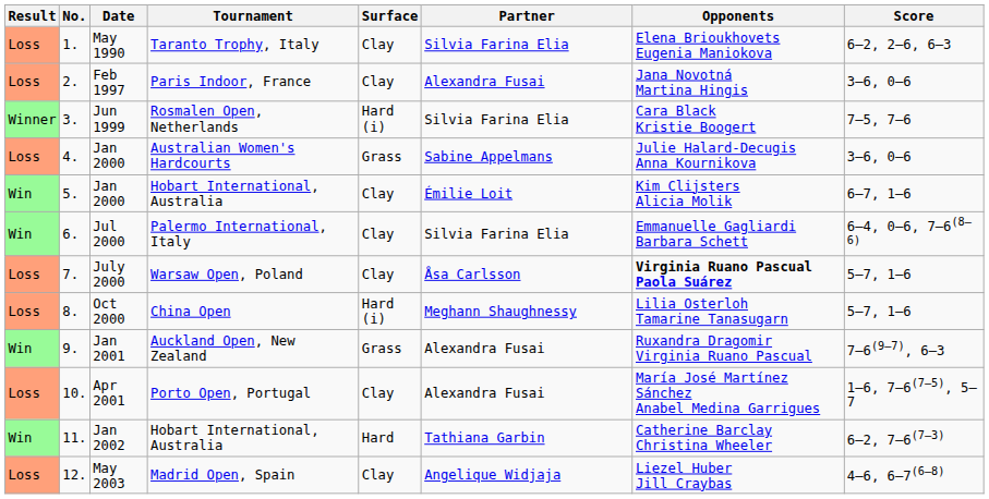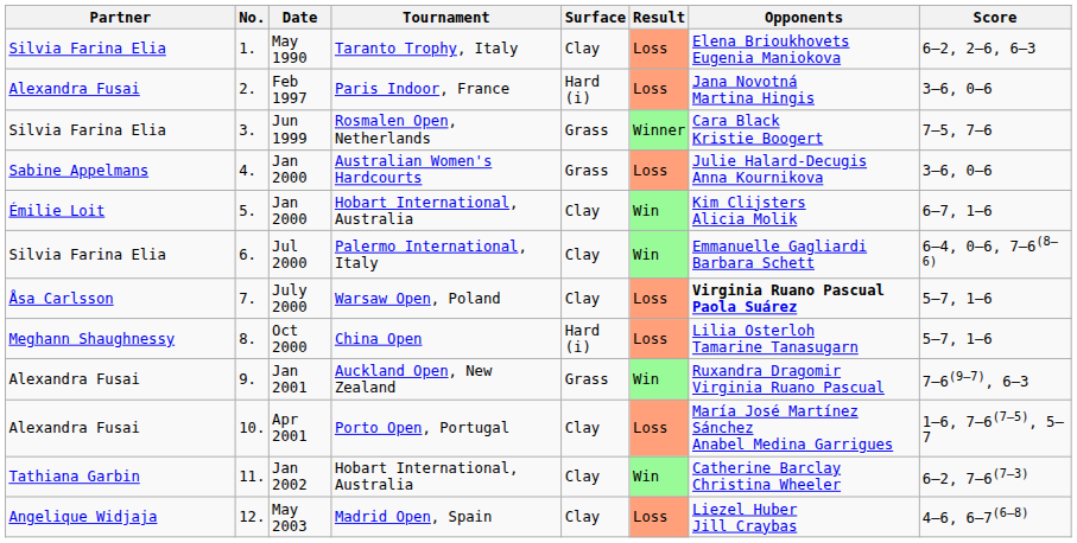 <table class="sortable wikitable">
 <tr>
-<th>Result</th>
+<th style="width:200px">Partner</th>
 <th style="width:20px">No.</th>
 <th style="width:50px">Date</th>
 <th style="width:200px">Tournament</th>
 <th style="width:50px">Surface</th>
-<th style="width:200px">Partner</th>
+<th>Result</th>
 <th style="width:200px">Opponents</th>
 <th style="width:130px" class="unsortable">Score</th>
 </tr>
 <tr>
-<td style="background:#ffa07a;">Loss</td>
+<td> <a href='#'>Silvia Farina Elia</a></td>
 <td>1.</td>
 <td>May 1990</td>
 <td><a href='#'>Taranto Trophy</a>, Italy</td>
 <td>Clay</td>
-<td> <a href='#'>Silvia Farina Elia</a></td>
+<td style="background:#ffa07a;">Loss</td>
 <td> <a href='#'>Elena Brioukhovets</a> <br>  <a href='#'>Eugenia Maniokova</a></td>
 <td>6–2, 2–6, 6–3</td>
 </tr>
 <tr>
-<td style="background:#ffa07a;">Loss</td>
+<td> <a href='#'>Alexandra Fusai</a></td>
 <td>2.</td>
 <td>Feb 1997</td>
 <td><a href='#'>Paris Indoor</a>, France</td>
-<td>Clay</td>
-<td> <a href='#'>Alexandra Fusai</a></td>
+<td>Hard (i)</td>
+<td style="background:#ffa07a;">Loss</td>
 <td> <a href='#'>Jana Novotná</a> <br>  <a href='#'>Martina Hingis</a></td>
 <td>3–6, 0–6</td>
 </tr>
 <tr>
-<td bgcolor="98FB98">Winner</td>
+<td> Silvia Farina Elia</td>
 <td>3.</td>
 <td>Jun 1999</td>
 <td><a href='#'>Rosmalen Open</a>, Netherlands</td>
-<td>Hard (i)</td>
-<td> Silvia Farina Elia</td>
+<td>Grass</td>
+<td bgcolor="98FB98">Winner</td>
 <td> <a href='#'>Cara Black</a> <br>  <a href='#'>Kristie Boogert</a></td>
 <td>7–5, 7–6</td>
 </tr>
 <tr>
-<td style="background:#ffa07a;">Loss</td>
+<td> <a href='#'>Sabine Appelmans</a></td>
 <td>4.</td>
 <td>Jan 2000</td>
 <td><a href='#'>Australian Women's Hardcourts</a></td>
 <td>Grass</td>
-<td> <a href='#'>Sabine Appelmans</a></td>
+<td style="background:#ffa07a;">Loss</td>
 <td> <a href='#'>Julie Halard-Decugis</a> <br>  <a href='#'>Anna Kournikova</a></td>
 <td>3–6, 0–6</td>
 </tr>
 <tr>
-<td style="background:#98fb98;">Win</td>
+<td> <a href='#'>Émilie Loit</a></td>
 <td>5.</td>
 <td>Jan 2000</td>
 <td><a href='#'>Hobart International</a>, Australia</td>
 <td>Clay</td>
-<td> <a href='#'>Émilie Loit</a></td>
+<td style="background:#98fb98;">Win</td>
 <td> <a href='#'>Kim Clijsters</a> <br>  <a href='#'>Alicia Molik</a></td>
 <td>6–7, 1–6</td>
 </tr>
 <tr>
-<td style="background:#98fb98;">Win</td>
+<td> Silvia Farina Elia</td>
 <td>6.</td>
 <td>Jul 2000</td>
 <td><a href='#'>Palermo International</a>, Italy</td>
 <td>Clay</td>
-<td> Silvia Farina Elia</td>
+<td style="background:#98fb98;">Win</td>
 <td> <a href='#'>Emmanuelle Gagliardi</a> <br>  <a href='#'>Barbara Schett</a></td>
 <td>6–4, 0–6, 7–6<sup>(8–6)</sup></td>
 </tr>
 <tr>
-<td style="background:#ffa07a;">Loss</td>
+<td> <a href='#'>Åsa Carlsson</a></td>
 <td>7.</td>
 <td>July 2000</td>
 <td><a href='#'>Warsaw Open</a>, Poland</td>
 <td>Clay</td>
-<td> <a href='#'>Åsa Carlsson</a></td>
+<td style="background:#ffa07a;">Loss</td>
 <td><strong> Virginia Ruano Pascual <br>  <a href='#'>Paola Suárez</a></strong></td>
 <td>5–7, 1–6</td>
 </tr>
 <tr>
-<td style="background:#ffa07a;">Loss</td>
+<td> <a href='#'>Meghann Shaughnessy</a></td>
 <td>8.</td>
 <td>Oct 2000</td>
 <td><a href='#'>China Open</a></td>
 <td>Hard (i)</td>
-<td> <a href='#'>Meghann Shaughnessy</a></td>
+<td style="background:#ffa07a;">Loss</td>
 <td> <a href='#'>Lilia Osterloh</a> <br>  <a href='#'>Tamarine Tanasugarn</a></td>
 <td>5–7, 1–6</td>
 </tr>
 <tr>
-<td style="background:#98fb98;">Win</td>
+<td> Alexandra Fusai</td>
 <td>9.</td>
 <td>Jan 2001</td>
 <td><a href='#'>Auckland Open</a>, New Zealand</td>
 <td>Grass</td>
-<td> Alexandra Fusai</td>
+<td style="background:#98fb98;">Win</td>
 <td> <a href='#'>Ruxandra Dragomir</a> <br>  <a href='#'>Virginia Ruano Pascual</a></td>
 <td>7–6<sup>(9–7)</sup>, 6–3</td>
 </tr>
 <tr>
-<td style="background:#ffa07a;">Loss</td>
+<td> Alexandra Fusai</td>
 <td>10.</td>
 <td>Apr 2001</td>
 <td><a href='#'>Porto Open</a>, Portugal</td>
 <td>Clay</td>
-<td> Alexandra Fusai</td>
+<td style="background:#ffa07a;">Loss</td>
 <td> <a href='#'>María José Martínez Sánchez</a> <br>  <a href='#'>Anabel Medina Garrigues</a></td>
 <td>1–6, 7–6<sup>(7–5)</sup>, 5–7</td>
 </tr>
 <tr>
-<td style="background:#98fb98;">Win</td>
+<td> <a href='#'>Tathiana Garbin</a></td>
 <td>11.</td>
 <td>Jan 2002</td>
 <td>Hobart International, Australia</td>
-<td>Hard</td>
-<td> <a href='#'>Tathiana Garbin</a></td>
+<td>Clay</td>
+<td style="background:#98fb98;">Win</td>
 <td> <a href='#'>Catherine Barclay</a> <br>  <a href='#'>Christina Wheeler</a></td>
 <td>6–2, 7–6<sup>(7–3)</sup></td>
 </tr>
 <tr>
-<td style="background:#ffa07a;">Loss</td>
+<td> <a href='#'>Angelique Widjaja</a></td>
 <td>12.</td>
 <td>May 2003</td>
 <td><a href='#'>Madrid Open</a>, Spain</td>
 <td>Clay</td>
-<td> <a href='#'>Angelique Widjaja</a></td>
+<td style="background:#ffa07a;">Loss</td>
 <td> <a href='#'>Liezel Huber</a> <br>  <a href='#'>Jill Craybas</a></td>
 <td>4–6, 6–7<sup>(6–8)</sup></td>
 </tr>
 </table>
